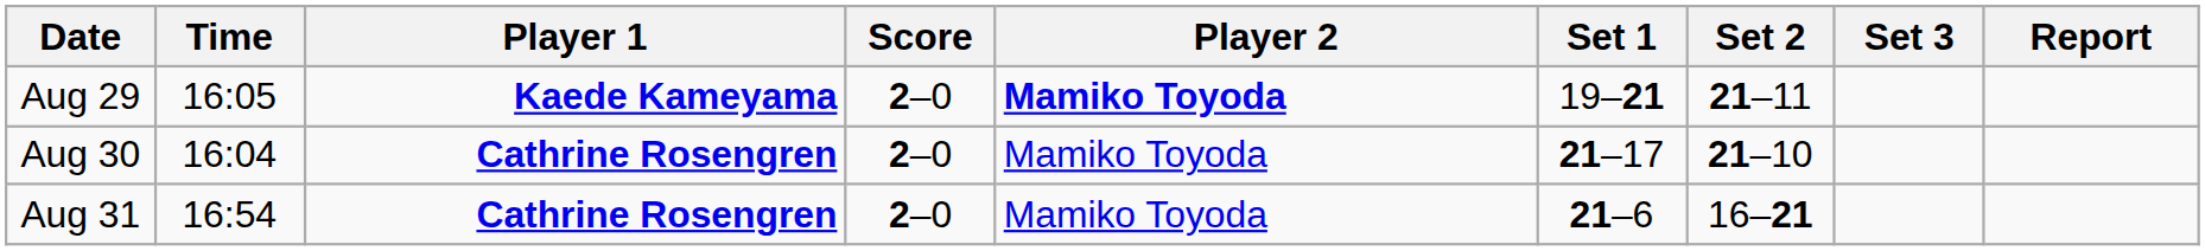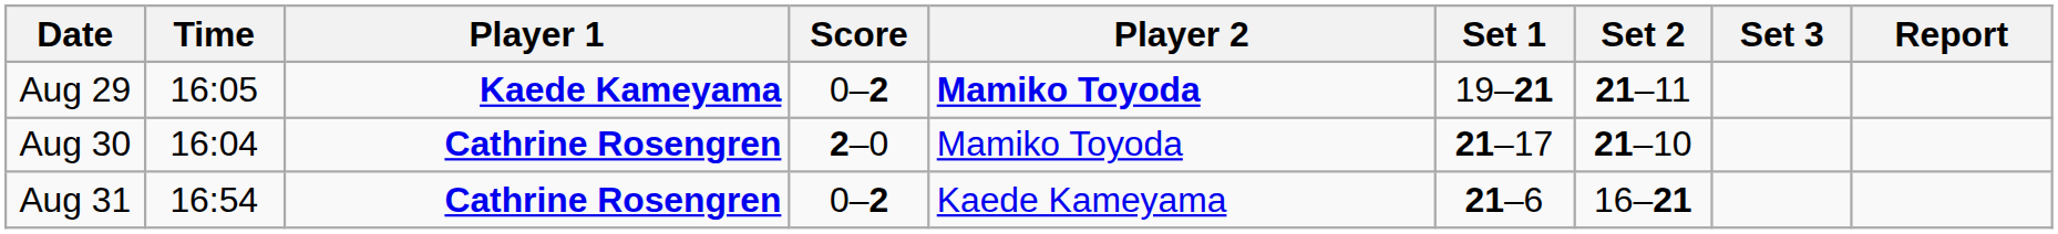 <table class="nowrap wikitable" style="font-size:90%; text-align:center">
 <tr>
 <th width="50">Date</th>
 <th width="50">Time</th>
 <th width="200">Player 1</th>
 <th width="50">Score</th>
 <th width="200">Player 2</th>
 <th width="50">Set 1</th>
 <th width="50">Set 2</th>
 <th width="50">Set 3</th>
 <th width="75">Report</th>
 </tr>
 <tr>
 <td>Aug 29</td>
 <td>16:05</td>
 <td align="right"><strong><a href='#'>Kaede Kameyama</a> </strong></td>
-<td><strong>2</strong>–0</td>
+<td>0–<strong>2</strong></td>
 <td align="left"> <strong><a href='#'>Mamiko Toyoda</a></strong></td>
 <td>19–<strong>21</strong></td>
 <td><strong>21</strong>–11</td>
 <td></td>
 <td></td>
 </tr>
 <tr>
 <td>Aug 30</td>
 <td>16:04</td>
 <td align="right"><strong><a href='#'>Cathrine Rosengren</a> </strong></td>
 <td><strong>2</strong>–0</td>
 <td align="left"> <a href='#'>Mamiko Toyoda</a></td>
 <td><strong>21</strong>–17</td>
 <td><strong>21</strong>–10</td>
 <td></td>
 <td></td>
 </tr>
 <tr>
 <td>Aug 31</td>
 <td>16:54</td>
 <td align="right"><strong><a href='#'>Cathrine Rosengren</a></strong> </td>
-<td><strong>2</strong>–0</td>
-<td align="left"> <a href='#'>Mamiko Toyoda</a></td>
+<td>0–<strong>2</strong></td>
+<td align="left"> <a href='#'>Kaede Kameyama</a></td>
 <td><strong>21</strong>–6</td>
 <td>16–<strong>21</strong></td>
 <td></td>
 <td></td>
 </tr>
 </table>
